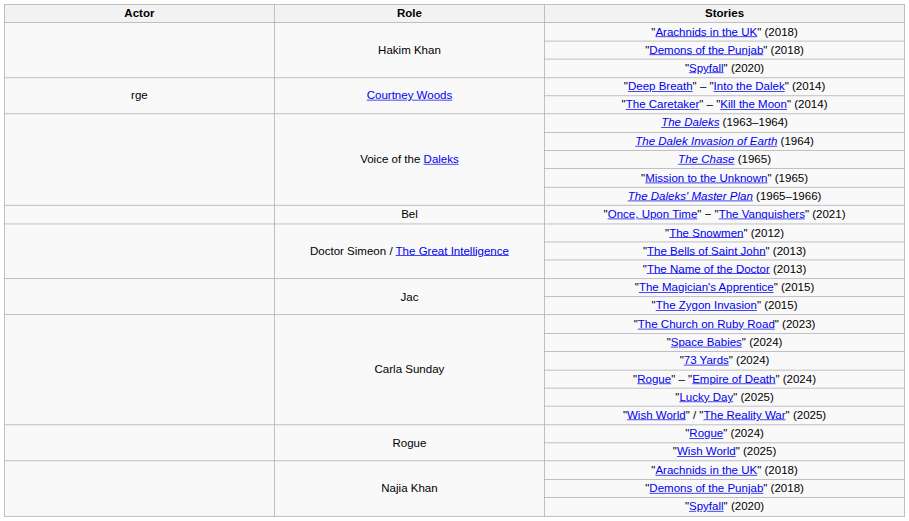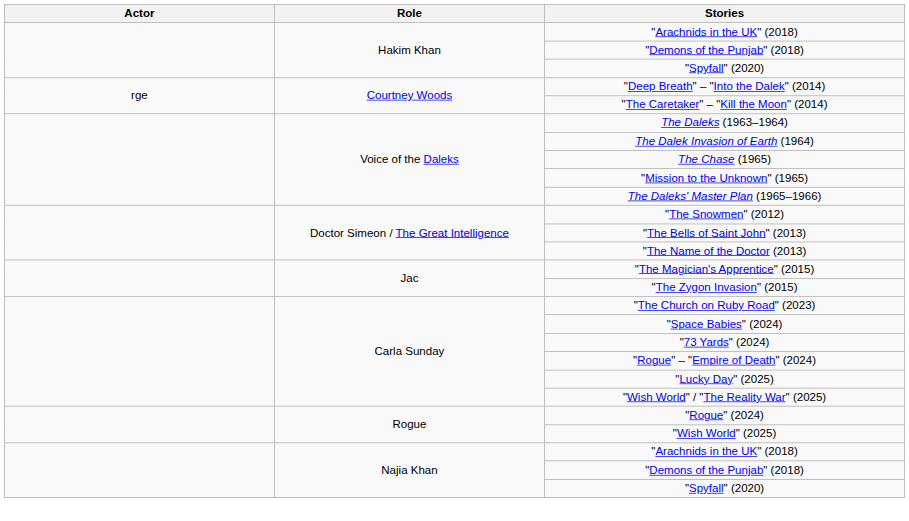 <table class="wikitable plainrowheaders sortable" style="text-align:center; width:99%;">
 <tr>
 <th style="width:30%;">Actor</th>
 <th scope="col" style="width:30%;">Role</th>
 <th scope="col" style="width:40%;">Stories</th>
 </tr>
 <tr>
 <td rowspan="3" scope="row"></td>
 <td rowspan="3">Hakim Khan</td>
 <td data-sort-value="280">"<a href='#'>Arachnids in the UK</a>" (2018)</td>
 </tr>
 <tr>
 <td data-sort-value="282">"<a href='#'>Demons of the Punjab</a>" (2018)</td>
 </tr>
 <tr>
 <td data-sort-value="288">"<a href='#'>Spyfall</a>" (2020)</td>
 </tr>
 <tr>
 <td scope="row" rowspan="2">rge</td>
 <td rowspan="2"><a href='#'>Courtney Woods</a></td>
 <td data-sort-value="242">"<a href='#'>Deep Breath</a>" – "<a href='#'>Into the Dalek</a>" (2014)</td>
 </tr>
 <tr>
 <td data-sort-value="247">"<a href='#'>The Caretaker</a>" – "<a href='#'>Kill the Moon</a>" (2014)</td>
 </tr>
 <tr>
 <td scope="row" rowspan="5"></td>
 <td rowspan="5">Voice of the <a href='#'>Daleks</a></td>
 <td data-sort-value="002"><em><a href='#'>The Daleks</a></em> (1963–1964)</td>
 </tr>
 <tr>
 <td data-sort-value="010"><em><a href='#'>The Dalek Invasion of Earth</a></em> (1964)</td>
 </tr>
 <tr>
 <td data-sort-value="016"><em><a href='#'>The Chase</a></em> (1965)</td>
 </tr>
 <tr>
 <td data-sort-value="019">"<a href='#'>Mission to the Unknown</a>" (1965)</td>
 </tr>
 <tr>
 <td data-sort-value="021"><em><a href='#'>The Daleks' Master Plan</a></em> (1965–1966)</td>
-</tr>
-<tr>
-<td scope="row"></td>
-<td>Bel</td>
-<td data-sort-value="297c">"<a href='#'>Once, Upon Time</a>" − "<a href='#'>The Vanquishers</a>" (2021)</td>
 </tr>
 <tr>
 <td scope="row" rowspan="3"></td>
 <td rowspan="3">Doctor Simeon / <a href='#'>The Great Intelligence</a></td>
 <td data-sort-value="231">"<a href='#'>The Snowmen</a>" (2012)</td>
 </tr>
 <tr>
 <td data-sort-value="232">"<a href='#'>The Bells of Saint John</a>" (2013)</td>
 </tr>
 <tr>
 <td data-sort-value="239">"<a href='#'>The Name of the Doctor</a> (2013)</td>
 </tr>
 <tr>
 <td scope="row" rowspan="2"></td>
 <td rowspan="2">Jac</td>
 <td data-sort-value="254a">"<a href='#'>The Magician's Apprentice</a>" (2015)</td>
 </tr>
 <tr>
 <td data-sort-value="258a">"<a href='#'>The Zygon Invasion</a>" (2015)</td>
 </tr>
 <tr>
 <td scope="row" rowspan="6"></td>
 <td rowspan="6">Carla Sunday</td>
 <td data-sort-value="304">"<a href='#'>The Church on Ruby Road</a>" (2023)</td>
 </tr>
 <tr>
 <td data-sort-value="305">"<a href='#'>Space Babies</a>" (2024)</td>
 </tr>
 <tr>
 <td data-sort-value="308">"<a href='#'>73 Yards</a>" (2024)</td>
 </tr>
 <tr>
 <td data-sort-value="310">"<a href='#'>Rogue</a>" – "<a href='#'>Empire of Death</a>" (2024)</td>
 </tr>
 <tr>
 <td data-sort-value="316">"<a href='#'>Lucky Day</a>" (2025)</td>
 </tr>
 <tr>
 <td data-sort-value="319a">"<a href='#'>Wish World</a>" / "<a href='#'>The Reality War</a>" (2025)</td>
 </tr>
 <tr>
 <td scope="row" rowspan="2"></td>
 <td scope="row" rowspan="2">Rogue</td>
 <td data-sort-value="310">"<a href='#'>Rogue</a>" (2024)</td>
 </tr>
 <tr>
 <td data-sort-value="319a">"<a href='#'>Wish World</a>" (2025)</td>
 </tr>
 <tr>
 <td scope="row" rowspan="3"></td>
 <td rowspan="3">Najia Khan</td>
 <td data-sort-value="280">"<a href='#'>Arachnids in the UK</a>" (2018)</td>
 </tr>
 <tr>
 <td data-sort-value="282">"<a href='#'>Demons of the Punjab</a>" (2018)</td>
 </tr>
 <tr>
 <td data-sort-value="288">"<a href='#'>Spyfall</a>" (2020)</td>
 </tr>
 </table>
